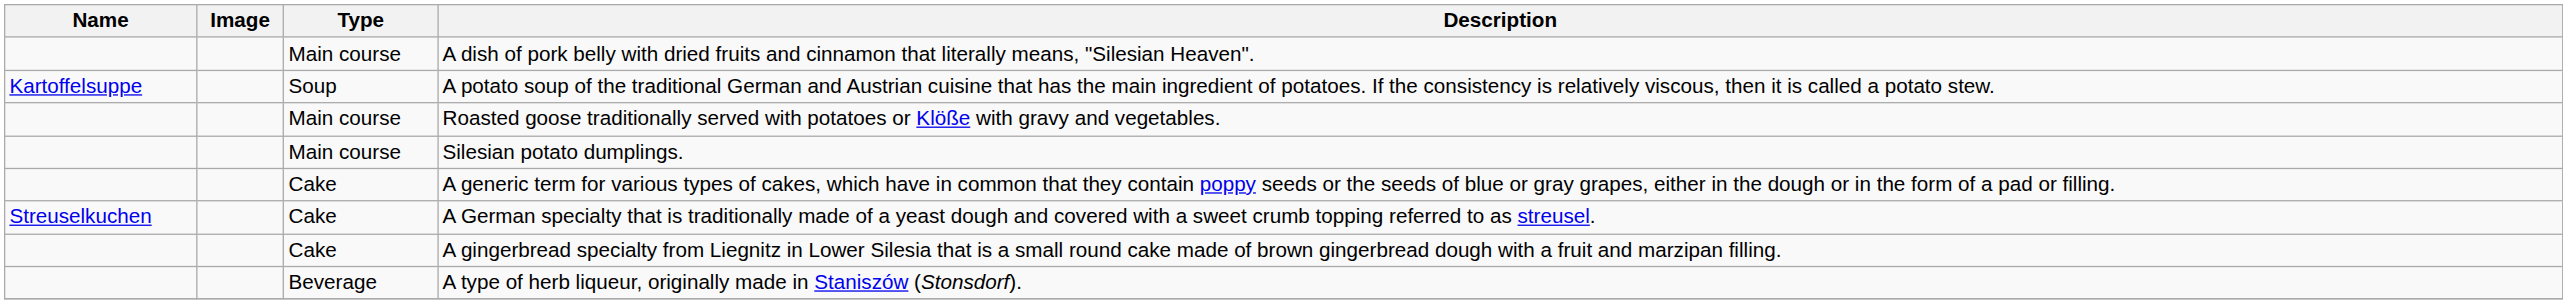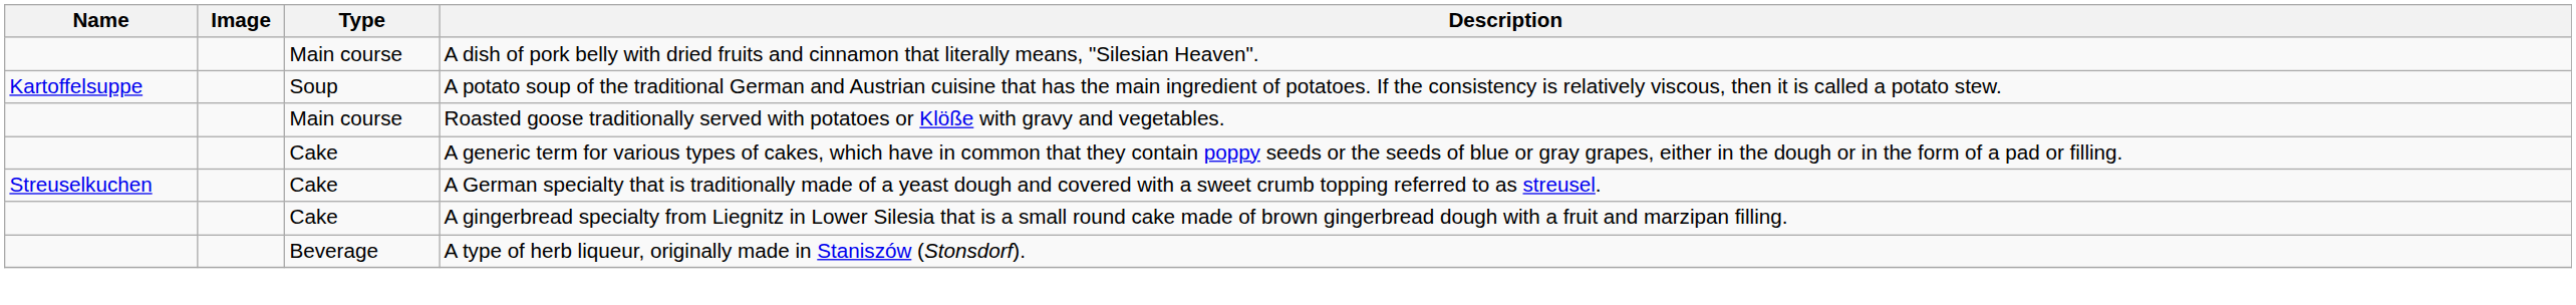 <table class="wikitable sortable" style="width:100%;">
 <tr>
 <th>Name</th>
 <th>Image</th>
 <th>Type</th>
 <th>Description</th>
 </tr>
 <tr>
 <td></td>
 <td></td>
 <td>Main course</td>
 <td>A dish of pork belly with dried fruits and cinnamon that literally means, "Silesian Heaven".</td>
 </tr>
 <tr>
 <td><a href='#'>Kartoffelsuppe</a></td>
 <td></td>
 <td>Soup</td>
 <td>A potato soup of the traditional German and Austrian cuisine that has the main ingredient of potatoes. If the consistency is relatively viscous, then it is called a potato stew.</td>
 </tr>
 <tr>
 <td></td>
 <td></td>
 <td>Main course</td>
 <td>Roasted goose traditionally served with potatoes or <a href='#'>Klöße</a> with gravy and vegetables.</td>
 </tr>
 <tr>
 <td></td>
 <td></td>
-<td>Main course</td>
-<td>Silesian potato dumplings.</td>
-</tr>
-<tr>
-<td></td>
-<td></td>
 <td>Cake</td>
 <td>A generic term for various types of cakes, which have in common that they contain <a href='#'>poppy</a> seeds or the seeds of blue or gray grapes, either in the dough or in the form of a pad or filling.</td>
 </tr>
 <tr>
 <td><a href='#'>Streuselkuchen</a></td>
 <td></td>
 <td>Cake</td>
 <td>A German specialty that is traditionally made of a yeast dough and covered with a sweet crumb topping referred to as <a href='#'>streusel</a>.</td>
 </tr>
 <tr>
 <td></td>
 <td></td>
 <td>Cake</td>
 <td>A gingerbread specialty from Liegnitz in Lower Silesia that is a small round cake made of brown gingerbread dough with a fruit and marzipan filling.</td>
 </tr>
 <tr>
 <td></td>
 <td></td>
 <td>Beverage</td>
 <td>A type of herb liqueur, originally made in <a href='#'>Staniszów</a> (<em>Stonsdorf</em>).</td>
 </tr>
 <tr>
 </tr>
 </table>
